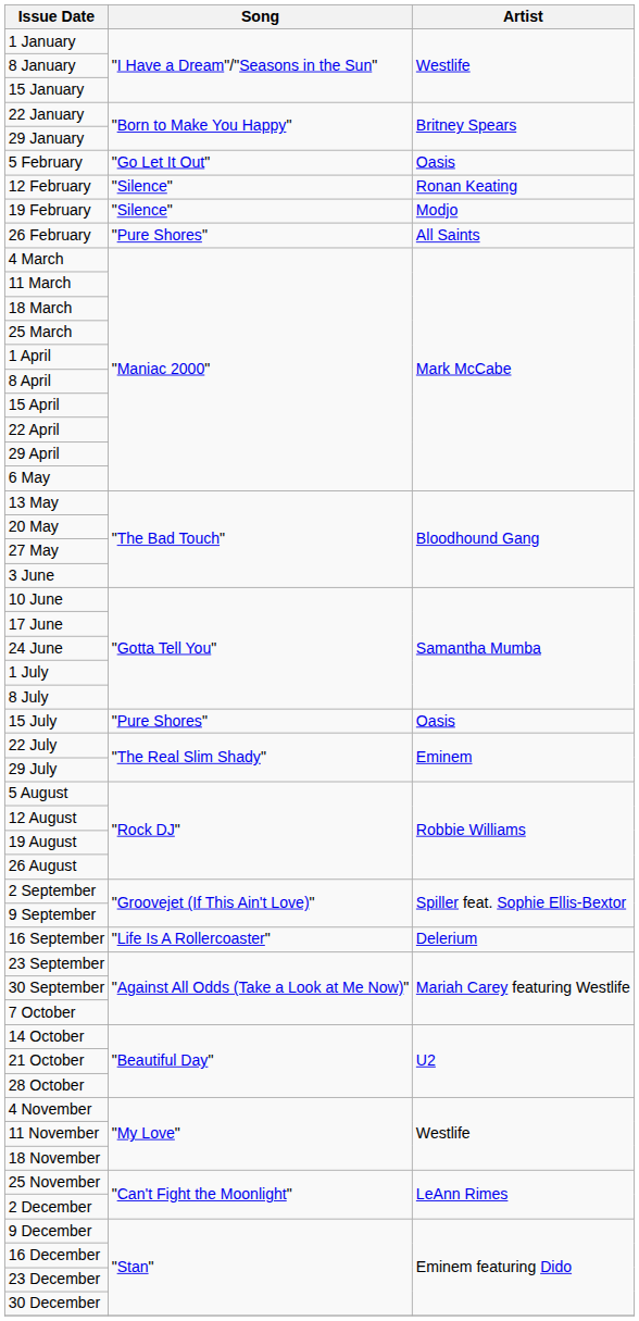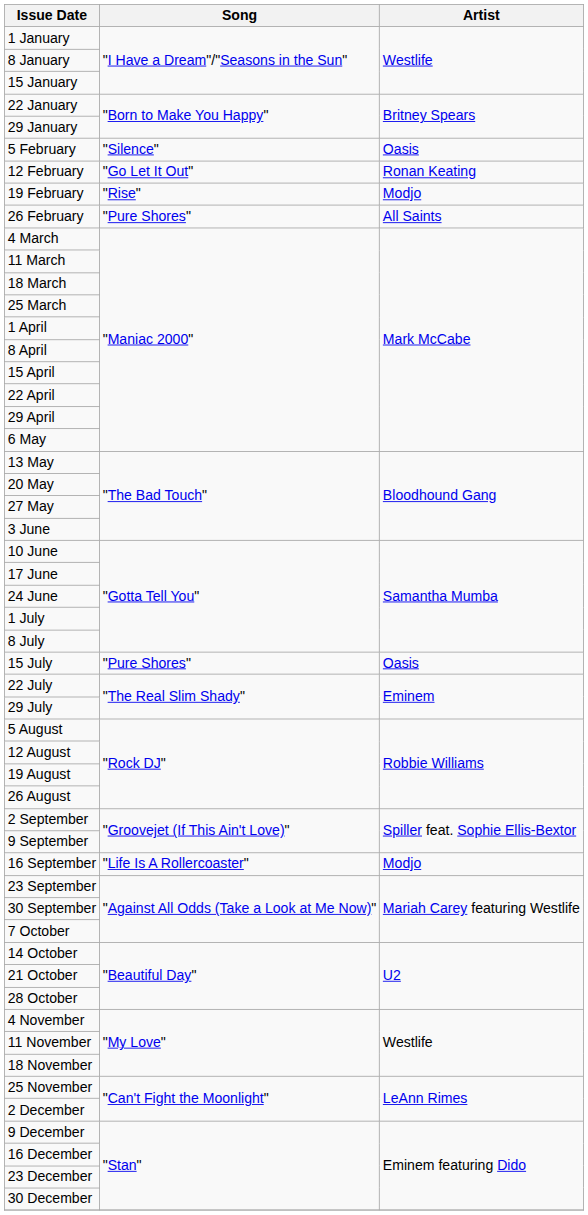 <table class="wikitable">
 <tr>
 <th>Issue Date</th>
 <th>Song</th>
 <th>Artist</th>
 </tr>
 <tr>
 <td>1 January</td>
 <td rowspan=3>"<a href='#'>I Have a Dream</a>"/"<a href='#'>Seasons in the Sun</a>"</td>
 <td rowspan=3><a href='#'>Westlife</a></td>
 </tr>
 <tr>
 <td>8 January</td>
 </tr>
 <tr>
 <td>15 January</td>
 </tr>
 <tr>
 <td>22 January</td>
 <td rowspan=2>"<a href='#'>Born to Make You Happy</a>"</td>
 <td rowspan=2><a href='#'>Britney Spears</a></td>
 </tr>
 <tr>
 <td>29 January</td>
 </tr>
 <tr>
 <td>5 February</td>
-<td>"<a href='#'>Go Let It Out</a>"</td>
+<td>"<a href='#'>Silence</a>"</td>
 <td><a href='#'>Oasis</a></td>
 </tr>
 <tr>
 <td>12 February</td>
-<td>"<a href='#'>Silence</a>"</td>
+<td>"<a href='#'>Go Let It Out</a>"</td>
 <td><a href='#'>Ronan Keating</a></td>
 </tr>
 <tr>
 <td>19 February</td>
-<td>"<a href='#'>Silence</a>"</td>
+<td>"<a href='#'>Rise</a>"</td>
 <td><a href='#'>Modjo</a></td>
 </tr>
 <tr>
 <td>26 February</td>
 <td>"<a href='#'>Pure Shores</a>"</td>
 <td><a href='#'>All Saints</a></td>
 </tr>
 <tr>
 <td>4 March</td>
 <td rowspan=10>"<a href='#'>Maniac 2000</a>"</td>
 <td rowspan=10><a href='#'>Mark McCabe</a></td>
 </tr>
 <tr>
 <td>11 March</td>
 </tr>
 <tr>
 <td>18 March</td>
 </tr>
 <tr>
 <td>25 March</td>
 </tr>
 <tr>
 <td>1 April</td>
 </tr>
 <tr>
 <td>8 April</td>
 </tr>
 <tr>
 <td>15 April</td>
 </tr>
 <tr>
 <td>22 April</td>
 </tr>
 <tr>
 <td>29 April</td>
 </tr>
 <tr>
 <td>6 May</td>
 </tr>
 <tr>
 <td>13 May</td>
 <td rowspan=4>"<a href='#'>The Bad Touch</a>"</td>
 <td rowspan=4><a href='#'>Bloodhound Gang</a></td>
 </tr>
 <tr>
 <td>20 May</td>
 </tr>
 <tr>
 <td>27 May</td>
 </tr>
 <tr>
 <td>3 June</td>
 </tr>
 <tr>
 <td>10 June</td>
 <td rowspan=5>"<a href='#'>Gotta Tell You</a>"</td>
 <td rowspan=5><a href='#'>Samantha Mumba</a></td>
 </tr>
 <tr>
 <td>17 June</td>
 </tr>
 <tr>
 <td>24 June</td>
 </tr>
 <tr>
 <td>1 July</td>
 </tr>
 <tr>
 <td>8 July</td>
 </tr>
 <tr>
 <td>15 July</td>
 <td>"<a href='#'>Pure Shores</a>"</td>
 <td><a href='#'>Oasis</a></td>
 </tr>
 <tr>
 <td>22 July</td>
 <td rowspan=2>"<a href='#'>The Real Slim Shady</a>"</td>
 <td rowspan=2><a href='#'>Eminem</a></td>
 </tr>
 <tr>
 <td>29 July</td>
 </tr>
 <tr>
 <td>5 August</td>
 <td rowspan=4>"<a href='#'>Rock DJ</a>"</td>
 <td rowspan=4><a href='#'>Robbie Williams</a></td>
 </tr>
 <tr>
 <td>12 August</td>
 </tr>
 <tr>
 <td>19 August</td>
 </tr>
 <tr>
 <td>26 August</td>
 </tr>
 <tr>
 <td>2 September</td>
 <td rowspan=2>"<a href='#'>Groovejet (If This Ain't Love)</a>"</td>
 <td rowspan=2><a href='#'>Spiller</a> feat. <a href='#'>Sophie Ellis-Bextor</a></td>
 </tr>
 <tr>
 <td>9 September</td>
 </tr>
 <tr>
 <td>16 September</td>
 <td>"<a href='#'>Life Is A Rollercoaster</a>"</td>
-<td><a href='#'>Delerium</a></td>
+<td><a href='#'>Modjo</a></td>
 </tr>
 <tr>
 <td>23 September</td>
 <td rowspan=3>"<a href='#'>Against All Odds (Take a Look at Me Now)</a>"</td>
 <td rowspan=3><a href='#'>Mariah Carey</a> featuring Westlife</td>
 </tr>
 <tr>
 <td>30 September</td>
 </tr>
 <tr>
 <td>7 October</td>
 </tr>
 <tr>
 <td>14 October</td>
 <td rowspan=3>"<a href='#'>Beautiful Day</a>"</td>
 <td rowspan=3><a href='#'>U2</a></td>
 </tr>
 <tr>
 <td>21 October</td>
 </tr>
 <tr>
 <td>28 October</td>
 </tr>
 <tr>
 <td>4 November</td>
 <td rowspan=3>"<a href='#'>My Love</a>"</td>
 <td rowspan=3>Westlife</td>
 </tr>
 <tr>
 <td>11 November</td>
 </tr>
 <tr>
 <td>18 November</td>
 </tr>
 <tr>
 <td>25 November</td>
 <td rowspan=2>"<a href='#'>Can't Fight the Moonlight</a>"</td>
 <td rowspan=2><a href='#'>LeAnn Rimes</a></td>
 </tr>
 <tr>
 <td>2 December</td>
 </tr>
 <tr>
 <td>9 December</td>
 <td rowspan=4>"<a href='#'>Stan</a>"</td>
 <td rowspan=4>Eminem featuring <a href='#'>Dido</a></td>
 </tr>
 <tr>
 <td>16 December</td>
 </tr>
 <tr>
 <td>23 December</td>
 </tr>
 <tr>
 <td>30 December</td>
 </tr>
 <tr>
 </tr>
 </table>
